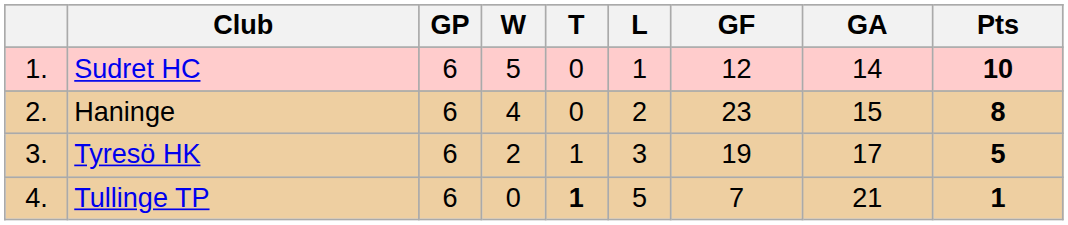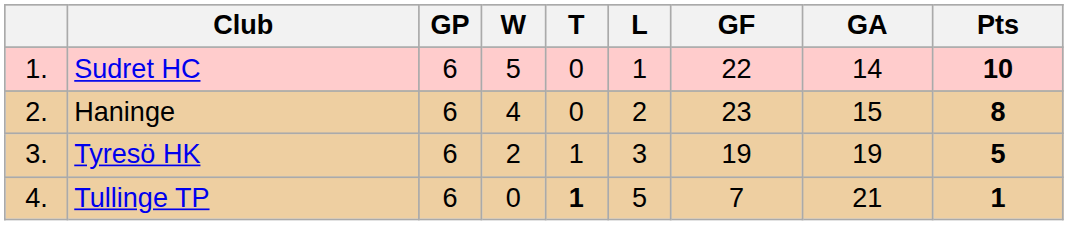 <table class="wikitable">
 <tr>
 <th width="30"></th>
 <th width="200">Club</th>
 <th width="30">GP</th>
 <th width="30">W</th>
 <th width="30">T</th>
 <th width="30">L</th>
 <th width="70">GF</th>
 <th width="70">GA</th>
 <th width="70">Pts</th>
 </tr>
 <tr bgcolor="#FFCCCC" align="center">
 <td>1.</td>
 <td align="left"><a href='#'>Sudret HC</a></td>
 <td>6</td>
 <td>5</td>
 <td>0</td>
 <td>1</td>
-<td>12</td>
+<td>22</td>
 <td>14</td>
 <td><strong>10</strong></td>
 </tr>
 <tr bgcolor="#EECFA1" align="center">
 <td>2.</td>
 <td align="left">Haninge</td>
 <td>6</td>
 <td>4</td>
 <td>0</td>
 <td>2</td>
 <td>23</td>
 <td>15</td>
 <td><strong>8</strong></td>
 </tr>
 <tr bgcolor="#EECFA1" align="center">
 <td>3.</td>
 <td align="left"><a href='#'>Tyresö HK</a></td>
 <td>6</td>
 <td>2</td>
 <td>1</td>
 <td>3</td>
 <td>19</td>
-<td>17</td>
+<td>19</td>
 <td><strong>5</strong></td>
 </tr>
 <tr bgcolor="#EECFA1" align="center">
 <td>4.</td>
 <td align="left"><a href='#'>Tullinge TP</a></td>
 <td>6</td>
 <td>0</td>
 <td><strong>1</strong></td>
 <td>5</td>
 <td>7</td>
 <td>21</td>
 <td><strong>1</strong></td>
 </tr>
 </table>
